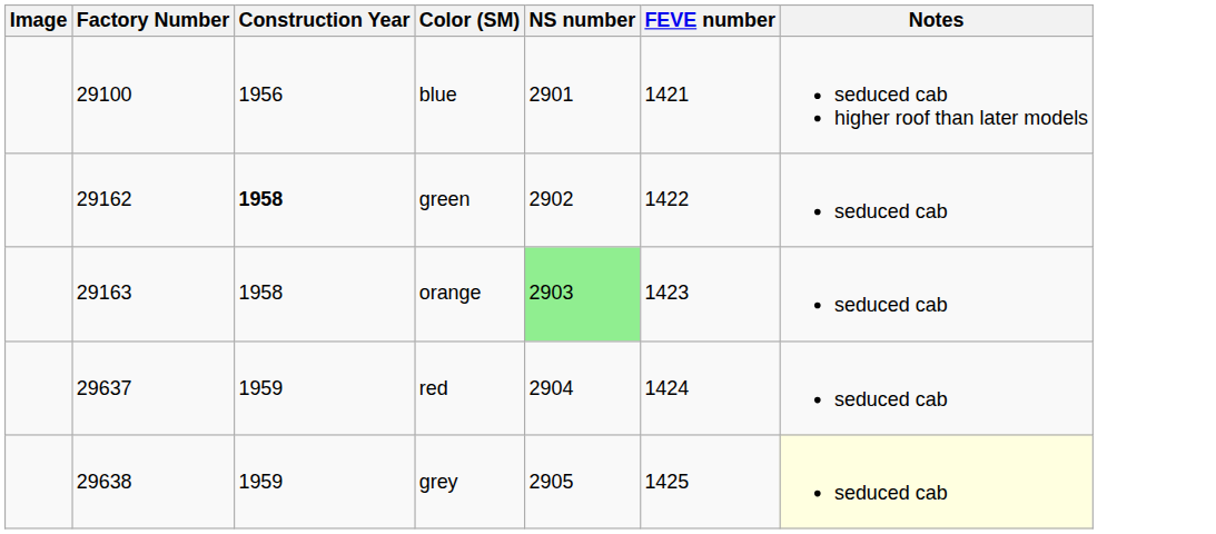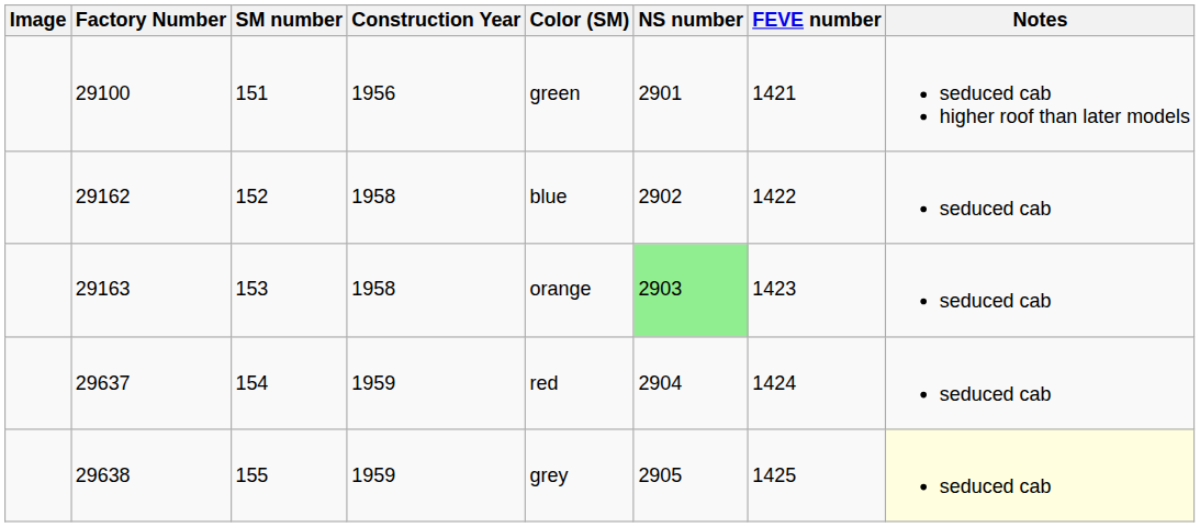 <table class="wikitable" style="float">
 <tr>
 <th>Image</th>
 <th>Factory Number</th>
+<th>SM number</th>
 <th>Construction Year</th>
 <th>Color (SM)</th>
 <th>NS number</th>
 <th><a href='#'>FEVE</a> number</th>
 <th>Notes</th>
 </tr>
 <tr>
 <td></td>
 <td>29100</td>
+<td>151</td>
 <td>1956</td>
-<td>blue</td>
+<td>green</td>
 <td>2901</td>
 <td>1421</td>
 <td><br><ul><li>seduced cab</li><li>higher roof than later models</li></ul></td>
 </tr>
 <tr>
 <td></td>
 <td>29162</td>
-<td><strong>1958</strong></td>
-<td>green</td>
+<td>152</td>
+<td>1958</td>
+<td>blue</td>
 <td>2902</td>
 <td>1422</td>
 <td><br><ul><li>seduced cab</li></ul></td>
 </tr>
 <tr>
 <td></td>
 <td>29163</td>
+<td>153</td>
 <td>1958</td>
 <td>orange</td>
 <td style="background: lightgreen;">2903</td>
 <td>1423</td>
 <td><br><ul><li>seduced cab</li></ul></td>
 </tr>
 <tr>
 <td></td>
 <td>29637</td>
+<td>154</td>
 <td>1959</td>
 <td>red</td>
 <td>2904</td>
 <td>1424</td>
 <td><br><ul><li>seduced cab</li></ul></td>
 </tr>
 <tr>
 <td></td>
 <td>29638</td>
+<td>155</td>
 <td>1959</td>
 <td>grey</td>
 <td>2905</td>
 <td>1425</td>
 <td style="background: lightyellow;"><br><ul><li>seduced cab</li></ul></td>
 </tr>
 </table>
